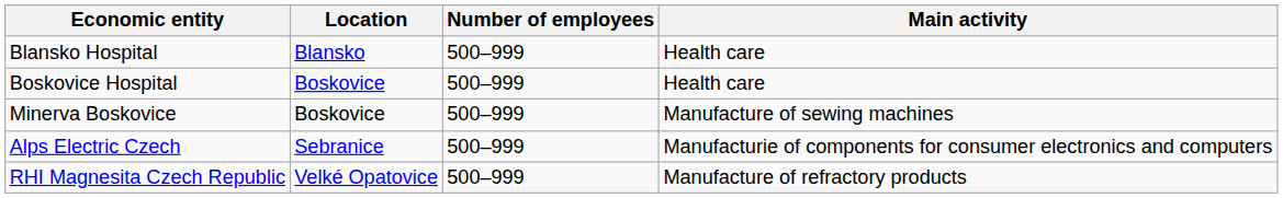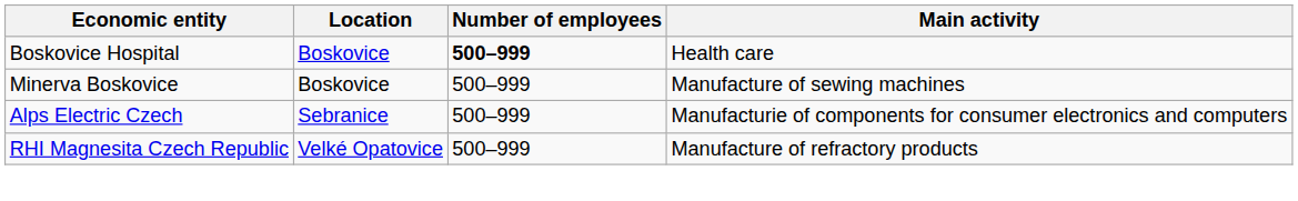 <table class="wikitable sortable">
 <tr>
 <th>Economic entity</th>
 <th>Location</th>
 <th>Number of employees</th>
 <th>Main activity</th>
 </tr>
 <tr>
-<td>Blansko Hospital</td>
-<td><a href='#'>Blansko</a></td>
-<td>500–999</td>
-<td>Health care</td>
-</tr>
-<tr>
 <td>Boskovice Hospital</td>
 <td><a href='#'>Boskovice</a></td>
-<td>500–999</td>
+<td><strong>500–999</strong></td>
 <td>Health care</td>
 </tr>
 <tr>
 <td>Minerva Boskovice</td>
 <td>Boskovice</td>
 <td>500–999</td>
 <td>Manufacture of sewing machines</td>
 </tr>
 <tr>
 <td><a href='#'>Alps Electric Czech</a></td>
 <td><a href='#'>Sebranice</a></td>
 <td>500–999</td>
 <td>Manufacturie of components for consumer electronics and computers</td>
 </tr>
 <tr>
 <td><a href='#'>RHI Magnesita Czech Republic</a></td>
 <td><a href='#'>Velké Opatovice</a></td>
 <td>500–999</td>
 <td>Manufacture of refractory products</td>
 </tr>
 </table>
